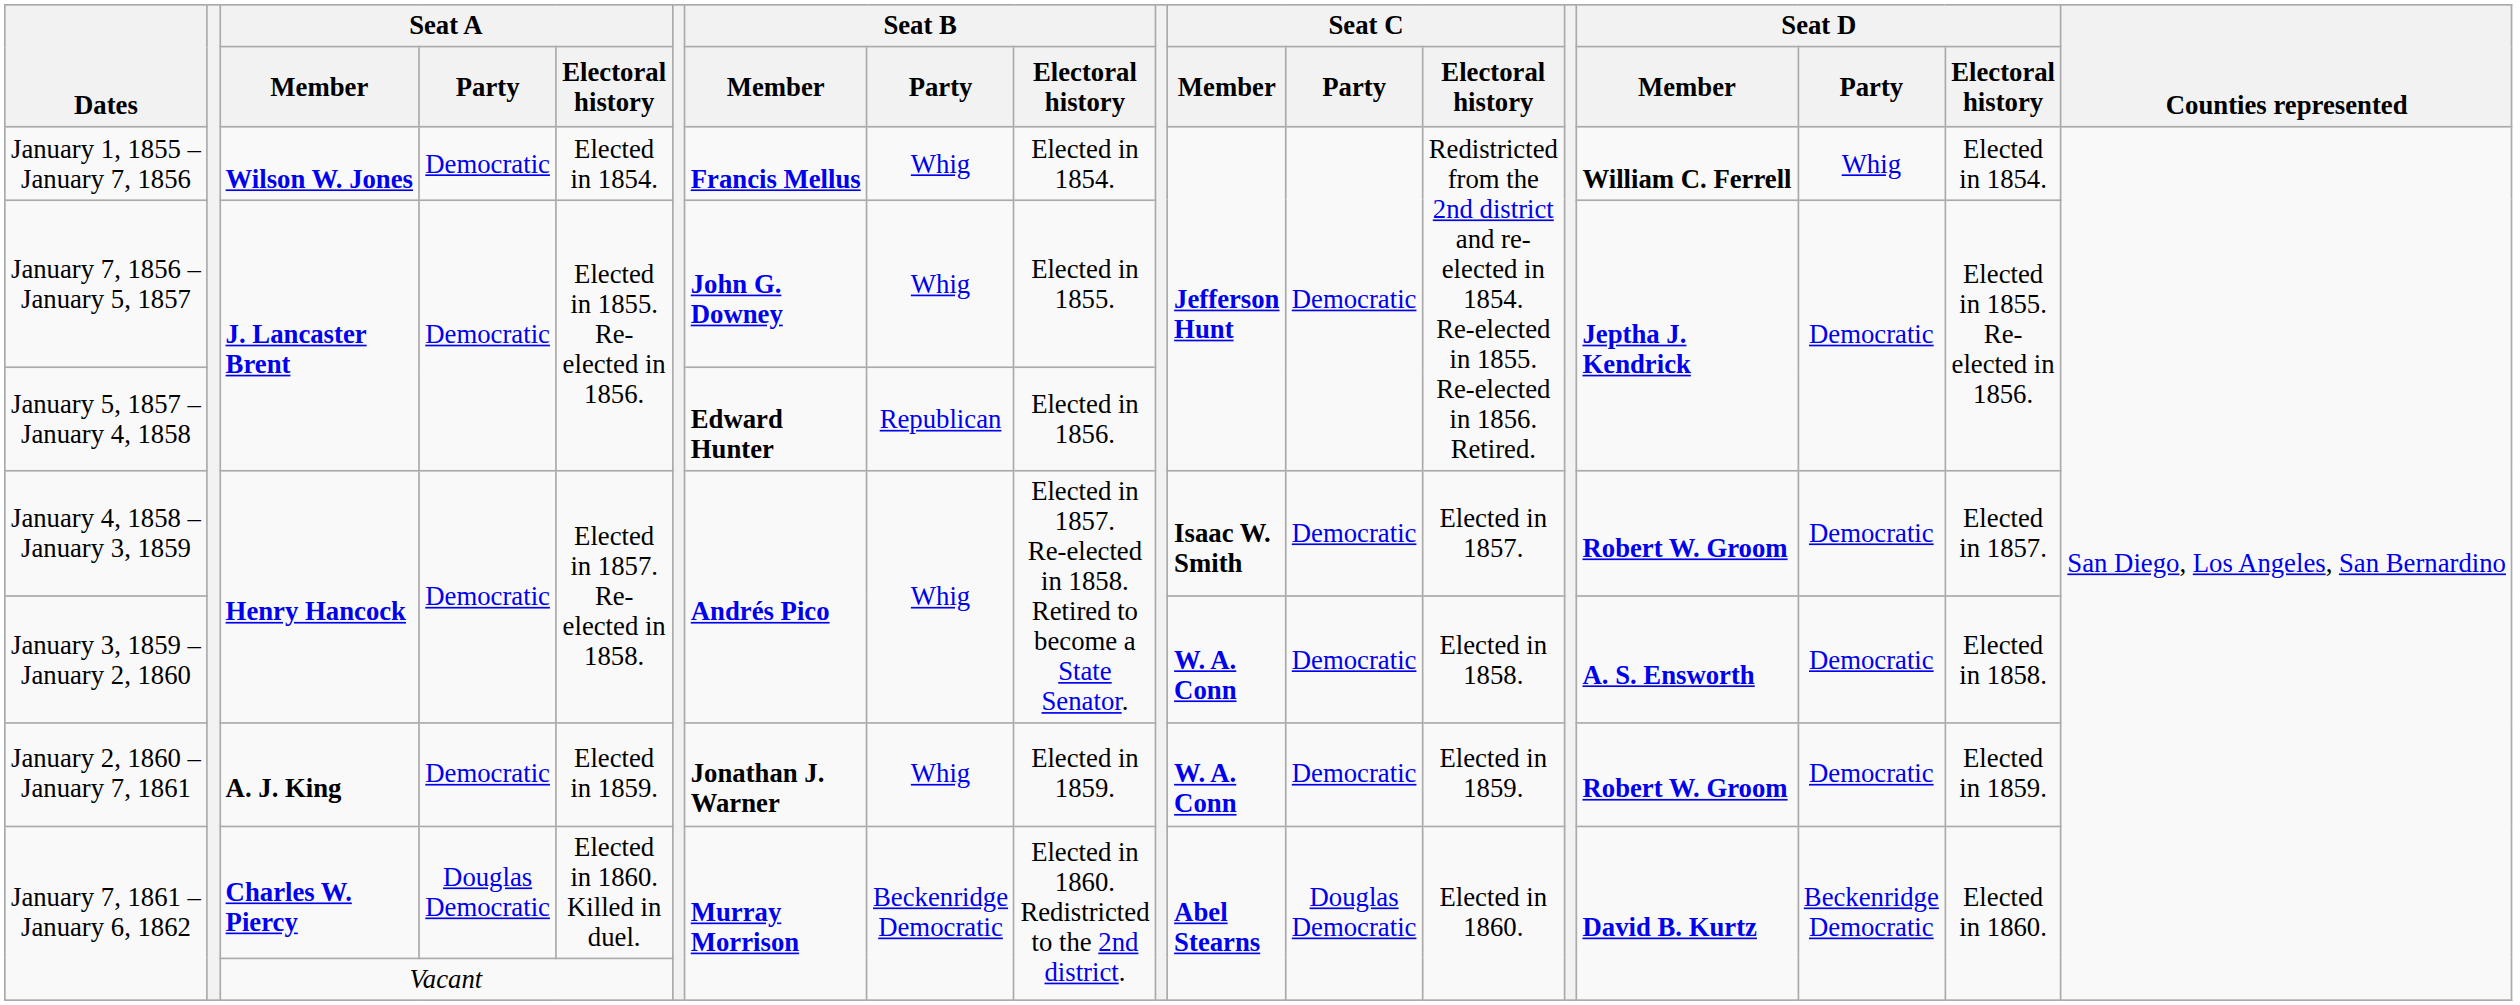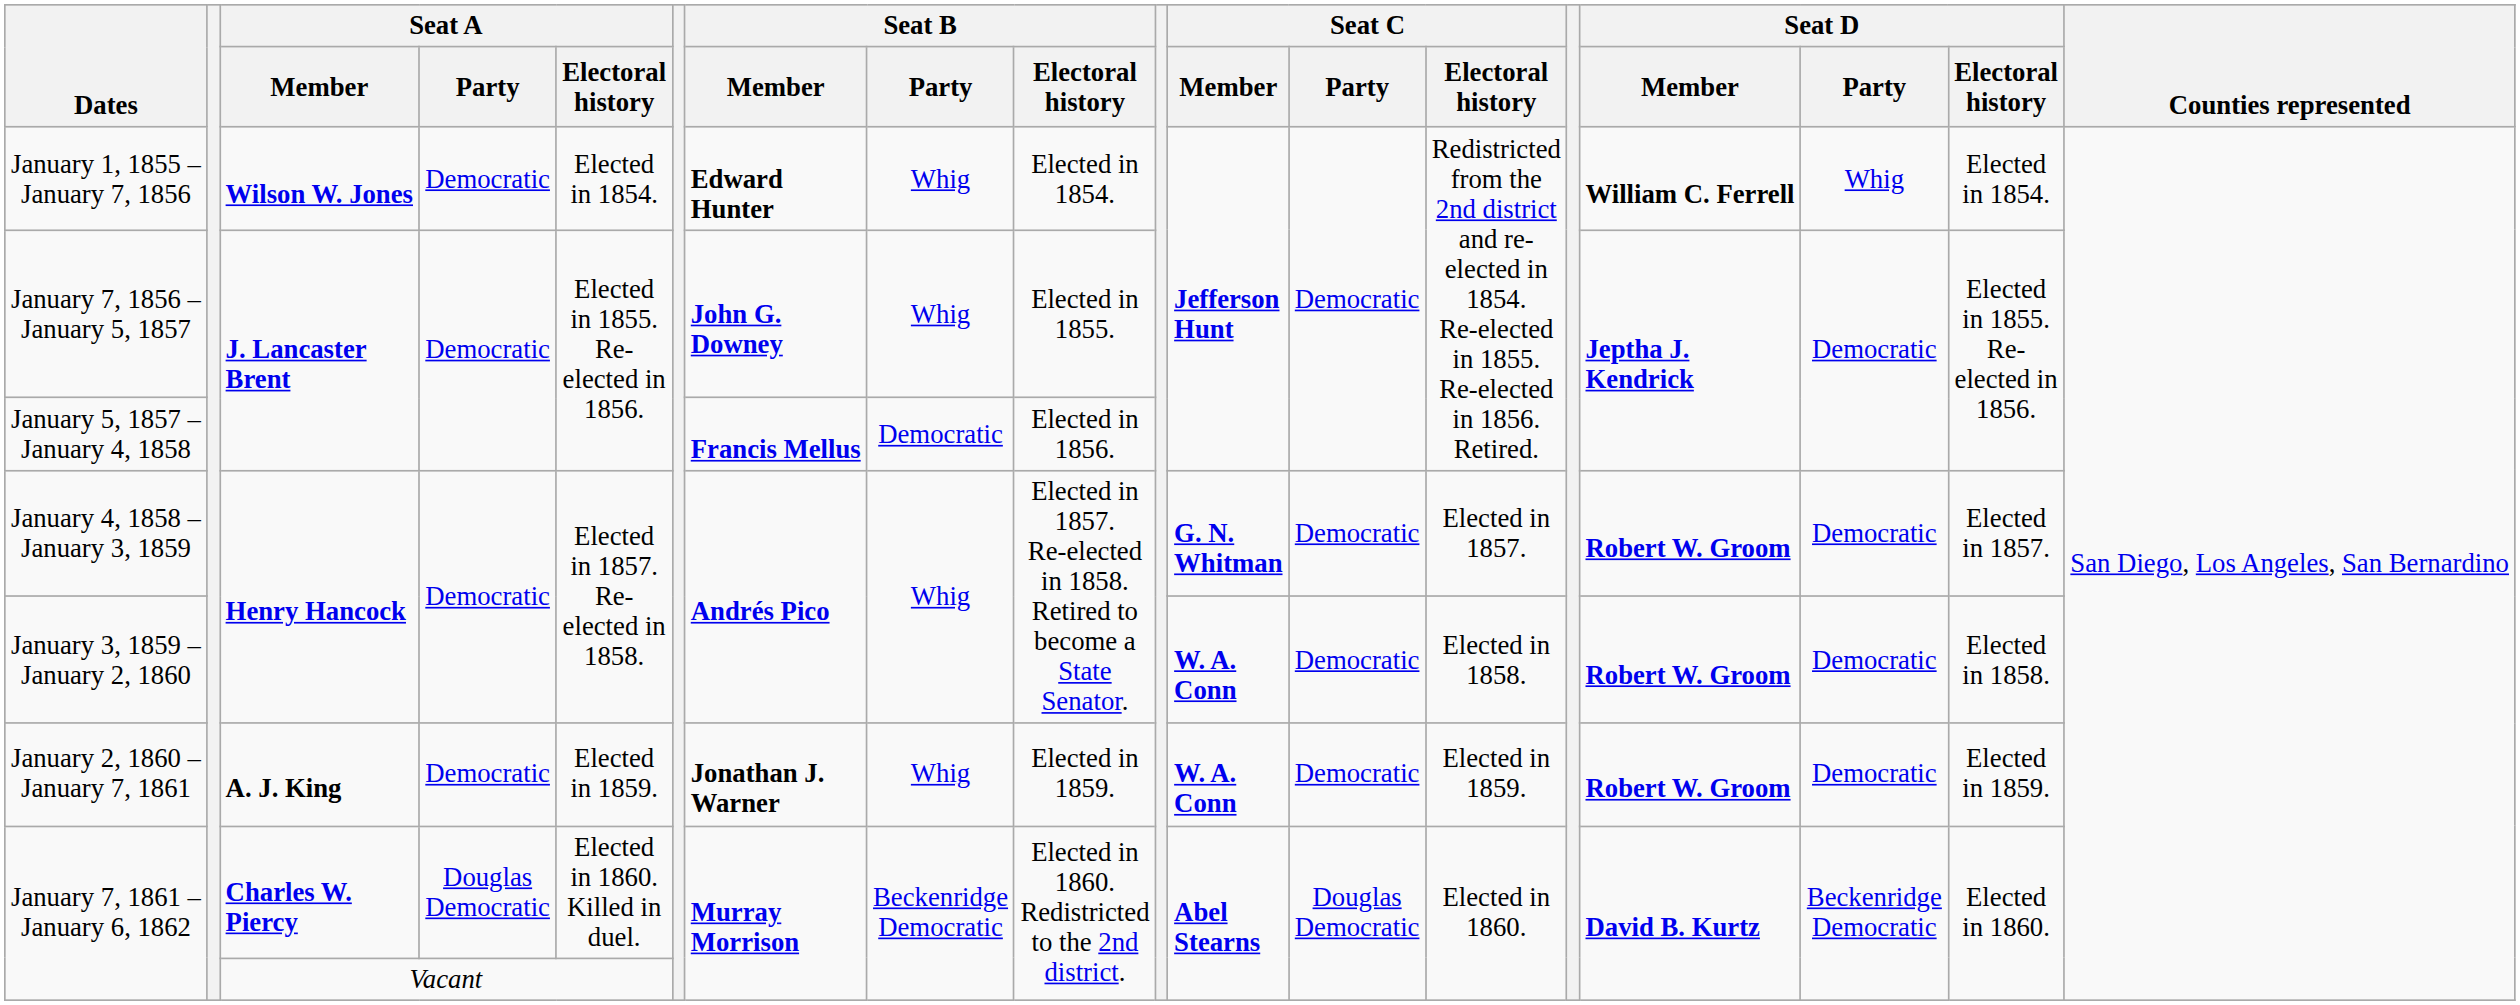 <table class=wikitable style="text-align:center">
 <tr valign=bottom>
 <th rowspan=2>Dates</th>
 <th rowspan="51"></th>
 <th colspan=3>Seat A</th>
 <th rowspan="51"></th>
 <th colspan=3>Seat B</th>
 <th rowspan="51"></th>
 <th colspan=3>Seat C</th>
 <th rowspan="51"></th>
 <th colspan=3>Seat D</th>
 <th rowspan=2>Counties represented</th>
 </tr>
 <tr style="height:3em">
 <th>Member</th>
 <th>Party</th>
 <th>Electoral history</th>
 <th>Member</th>
 <th>Party</th>
 <th>Electoral history</th>
 <th>Member</th>
 <th>Party</th>
 <th>Electoral history</th>
 <th>Member</th>
 <th>Party</th>
 <th>Electoral history</th>
 </tr>
 <tr>
 <td nowrap>January 1, 1855 –<br>January 7, 1856</td>
 <td align=left nowrap><br><strong><a href='#'>Wilson W. Jones</a></strong> <br> </td>
 <td><a href='#'>Democratic</a></td>
 <td>Elected in 1854. <br> </td>
-<td align=left nowrap> <br><strong><a href='#'>Francis Mellus</a></strong> <br> </td>
+<td align=left><br><strong>Edward Hunter</strong><br></td>
 <td><a href='#'>Whig</a></td>
 <td>Elected in 1854. <br> </td>
 <td rowspan="3" align="left"><br><strong><a href='#'>Jefferson Hunt</a></strong><br></td>
 <td rowspan=3 ><a href='#'>Democratic</a></td>
 <td rowspan="3">Redistricted from the <a href='#'>2nd district</a> and re-elected in 1854. <br> Re-elected in 1855. <br> Re-elected in 1856. <br> Retired.</td>
 <td align=left nowrap><br><strong>William C. Ferrell</strong> <br> </td>
 <td><a href='#'>Whig</a></td>
 <td>Elected in 1854. <br> </td>
 <td rowspan=10 nowrap><a href='#'>San Diego</a>, <a href='#'>Los Angeles</a>, <a href='#'>San Bernardino</a></td>
 </tr>
 <tr>
 <td nowrap>January 7, 1856 –<br>January 5, 1857</td>
 <td rowspan=2 align=left> <br> <strong><a href='#'>J. Lancaster Brent</a></strong> <br> </td>
 <td rowspan=2 ><a href='#'>Democratic</a></td>
 <td rowspan=2>Elected in 1855. <br> Re-elected in 1856. <br> </td>
 <td align=left> <br> <strong><a href='#'>John G. Downey</a></strong> <br> </td>
 <td><a href='#'>Whig</a></td>
 <td>Elected in 1855. <br> </td>
 <td rowspan=2 align=left><br><strong><a href='#'>Jeptha J. Kendrick</a></strong> <br> </td>
 <td rowspan=2 ><a href='#'>Democratic</a></td>
 <td rowspan=2>Elected in 1855. <br> Re-elected in 1856. <br> </td>
 </tr>
 <tr>
 <td nowrap>January 5, 1857 –<br>January 4, 1858</td>
-<td align=left><br><strong>Edward Hunter</strong><br></td>
-<td><a href='#'>Republican</a></td>
+<td align=left nowrap> <br><strong><a href='#'>Francis Mellus</a></strong> <br> </td>
+<td><a href='#'>Democratic</a></td>
 <td>Elected in 1856. <br> </td>
 </tr>
 <tr>
 <td nowrap>January 4, 1858 –<br>January 3, 1859</td>
 <td rowspan=2 align=left> <br><strong><a href='#'>Henry Hancock</a></strong> <br> </td>
 <td rowspan=2 ><a href='#'>Democratic</a></td>
 <td rowspan=2>Elected in 1857. <br> Re-elected in 1858.</td>
 <td rowspan=2 align=left> <br> <strong><a href='#'>Andrés Pico</a></strong> <br> </td>
 <td rowspan=2 ><a href='#'>Whig</a></td>
 <td rowspan=2>Elected in 1857. <br> Re-elected in 1858. <br> Retired to become a <a href='#'>State Senator</a>.</td>
-<td align=left><br><strong>Isaac W. Smith</strong><br></td>
+<td align=left><br><strong><a href='#'>G. N. Whitman</a></strong><br></td>
 <td><a href='#'>Democratic</a></td>
 <td>Elected in 1857. <br></td>
 <td align=left> <br><strong><a href='#'>Robert W. Groom</a></strong><br> </td>
 <td><a href='#'>Democratic</a></td>
 <td>Elected in 1857. <br> </td>
 </tr>
 <tr>
 <td nowrap>January 3, 1859 –<br>January 2, 1860</td>
 <td align=left> <br><strong><a href='#'>W. A. Conn</a></strong><br></td>
 <td><a href='#'>Democratic</a></td>
 <td>Elected in 1858. <br> </td>
-<td align=left> <br><strong><a href='#'>A. S. Ensworth</a></strong><br> </td>
+<td align=left> <br><strong><a href='#'>Robert W. Groom</a></strong><br> </td>
 <td><a href='#'>Democratic</a></td>
 <td>Elected in 1858. <br> </td>
 </tr>
 <tr>
 <td nowrap>January 2, 1860 –<br>January 7, 1861</td>
 <td align=left><br><strong>A. J. King</strong><br> </td>
 <td><a href='#'>Democratic</a></td>
 <td>Elected in 1859. <br> </td>
 <td align=left><br><strong>Jonathan J. Warner</strong> <br> </td>
 <td><a href='#'>Whig</a></td>
 <td>Elected in 1859. <br> </td>
 <td align=left> <br><strong><a href='#'>W. A. Conn</a></strong><br></td>
 <td><a href='#'>Democratic</a></td>
 <td>Elected in 1859. <br> </td>
 <td align=left> <br><strong><a href='#'>Robert W. Groom</a></strong><br> </td>
 <td><a href='#'>Democratic</a></td>
 <td>Elected in 1859. <br> </td>
 </tr>
 <tr>
 <td rowspan="2" nowrap="">January 7, 1861 –<br>January 6, 1862</td>
 <td align=left><br><strong><a href='#'>Charles W. Piercy</a></strong> <br> </td>
 <td><a href='#'>Douglas<br>Democratic</a></td>
 <td>Elected in 1860. <br> Killed in duel.</td>
 <td rowspan="2" align="left"><br><strong><a href='#'>Murray Morrison</a></strong> <br> </td>
 <td rowspan=2 ><a href='#'>Beckenridge <br>Democratic</a></td>
 <td rowspan="2">Elected in 1860. <br> Redistricted to the <a href='#'>2nd district</a>.</td>
 <td rowspan="2" align="left"> <br><strong><a href='#'>Abel Stearns</a></strong> <br> </td>
 <td rowspan=2 ><a href='#'>Douglas<br>Democratic</a></td>
 <td rowspan="2">Elected in 1860. <br> </td>
 <td rowspan="2" align="left"><br><strong><a href='#'>David B. Kurtz</a></strong> <br> </td>
 <td rowspan=2 ><a href='#'>Beckenridge <br>Democratic</a></td>
 <td rowspan="2">Elected in 1860. <br> </td>
 </tr>
 <tr>
 <td colspan="3"><em>Vacant</em></td>
 </tr>
 </table>
